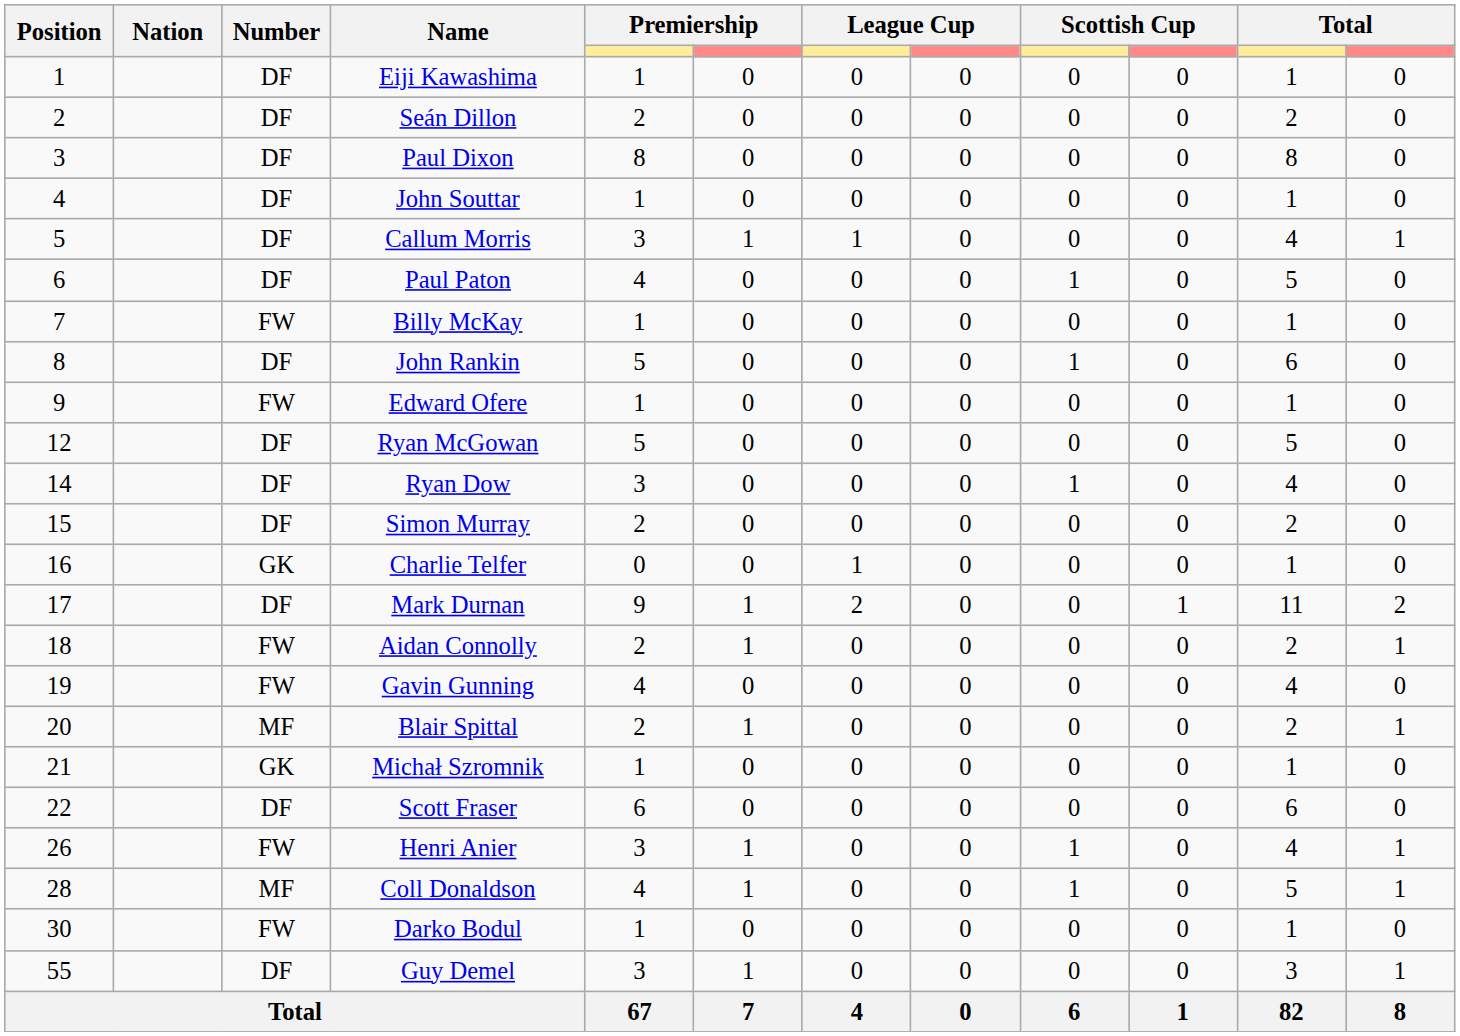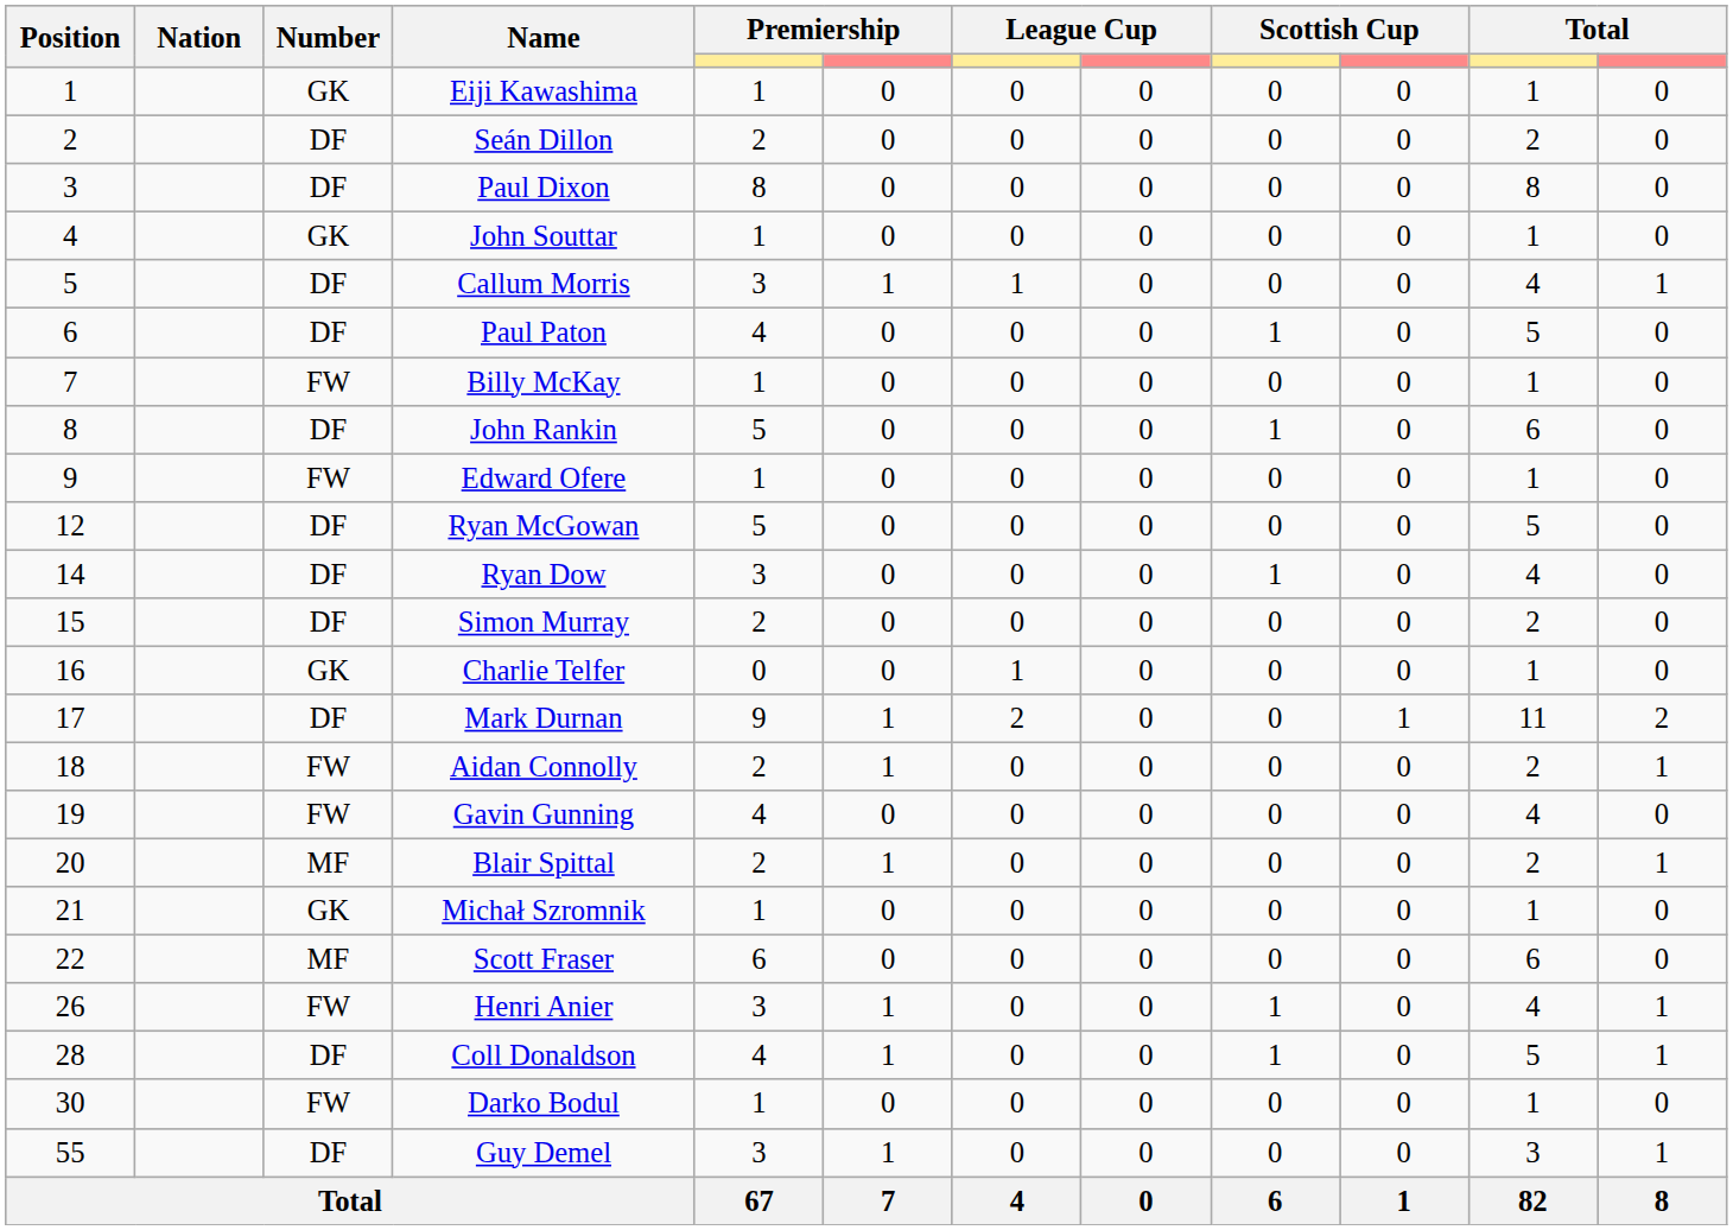 <table class="wikitable" style="font-size: 95%; text-align: center;">
 <tr>
 <th rowspan=2 width=60>Position</th>
 <th rowspan=2 width=60>Nation</th>
 <th rowspan=2 width=60>Number</th>
 <th rowspan=2 width=150>Name</th>
 <th colspan=2>Premiership</th>
 <th colspan=2>League Cup</th>
 <th colspan=2>Scottish Cup</th>
 <th colspan=2>Total</th>
 </tr>
 <tr>
 <th style="width:60px; background:#fe9;"></th>
 <th style="width:60px; background:#ff8888;"></th>
 <th style="width:60px; background:#fe9;"></th>
 <th style="width:60px; background:#ff8888;"></th>
 <th style="width:60px; background:#fe9;"></th>
 <th style="width:60px; background:#ff8888;"></th>
 <th style="width:60px; background:#fe9;"></th>
 <th style="width:60px; background:#ff8888;"></th>
 </tr>
 <tr>
 <td>1</td>
 <td></td>
-<td>DF</td>
+<td>GK</td>
 <td><a href='#'>Eiji Kawashima</a></td>
 <td>1</td>
 <td>0</td>
 <td>0</td>
 <td>0</td>
 <td>0</td>
 <td>0</td>
 <td>1</td>
 <td>0</td>
 </tr>
 <tr>
 <td>2</td>
 <td></td>
 <td>DF</td>
 <td><a href='#'>Seán Dillon</a></td>
 <td>2</td>
 <td>0</td>
 <td>0</td>
 <td>0</td>
 <td>0</td>
 <td>0</td>
 <td>2</td>
 <td>0</td>
 </tr>
 <tr>
 <td>3</td>
 <td></td>
 <td>DF</td>
 <td><a href='#'>Paul Dixon</a></td>
 <td>8</td>
 <td>0</td>
 <td>0</td>
 <td>0</td>
 <td>0</td>
 <td>0</td>
 <td>8</td>
 <td>0</td>
 </tr>
 <tr>
 <td>4</td>
 <td></td>
-<td>DF</td>
+<td>GK</td>
 <td><a href='#'>John Souttar</a></td>
 <td>1</td>
 <td>0</td>
 <td>0</td>
 <td>0</td>
 <td>0</td>
 <td>0</td>
 <td>1</td>
 <td>0</td>
 </tr>
 <tr>
 <td>5</td>
 <td></td>
 <td>DF</td>
 <td><a href='#'>Callum Morris</a></td>
 <td>3</td>
 <td>1</td>
 <td>1</td>
 <td>0</td>
 <td>0</td>
 <td>0</td>
 <td>4</td>
 <td>1</td>
 </tr>
 <tr>
 <td>6</td>
 <td></td>
 <td>DF</td>
 <td><a href='#'>Paul Paton</a></td>
 <td>4</td>
 <td>0</td>
 <td>0</td>
 <td>0</td>
 <td>1</td>
 <td>0</td>
 <td>5</td>
 <td>0</td>
 </tr>
 <tr>
 <td>7</td>
 <td></td>
 <td>FW</td>
 <td><a href='#'>Billy McKay</a></td>
 <td>1</td>
 <td>0</td>
 <td>0</td>
 <td>0</td>
 <td>0</td>
 <td>0</td>
 <td>1</td>
 <td>0</td>
 </tr>
 <tr>
 <td>8</td>
 <td></td>
 <td>DF</td>
 <td><a href='#'>John Rankin</a></td>
 <td>5</td>
 <td>0</td>
 <td>0</td>
 <td>0</td>
 <td>1</td>
 <td>0</td>
 <td>6</td>
 <td>0</td>
 </tr>
 <tr>
 <td>9</td>
 <td></td>
 <td>FW</td>
 <td><a href='#'>Edward Ofere</a></td>
 <td>1</td>
 <td>0</td>
 <td>0</td>
 <td>0</td>
 <td>0</td>
 <td>0</td>
 <td>1</td>
 <td>0</td>
 </tr>
 <tr>
 <td>12</td>
 <td></td>
 <td>DF</td>
 <td><a href='#'>Ryan McGowan</a></td>
 <td>5</td>
 <td>0</td>
 <td>0</td>
 <td>0</td>
 <td>0</td>
 <td>0</td>
 <td>5</td>
 <td>0</td>
 </tr>
 <tr>
 <td>14</td>
 <td></td>
 <td>DF</td>
 <td><a href='#'>Ryan Dow</a></td>
 <td>3</td>
 <td>0</td>
 <td>0</td>
 <td>0</td>
 <td>1</td>
 <td>0</td>
 <td>4</td>
 <td>0</td>
 </tr>
 <tr>
 <td>15</td>
 <td></td>
 <td>DF</td>
 <td><a href='#'>Simon Murray</a></td>
 <td>2</td>
 <td>0</td>
 <td>0</td>
 <td>0</td>
 <td>0</td>
 <td>0</td>
 <td>2</td>
 <td>0</td>
 </tr>
 <tr>
 <td>16</td>
 <td></td>
 <td>GK</td>
 <td><a href='#'>Charlie Telfer</a></td>
 <td>0</td>
 <td>0</td>
 <td>1</td>
 <td>0</td>
 <td>0</td>
 <td>0</td>
 <td>1</td>
 <td>0</td>
 </tr>
 <tr>
 <td>17</td>
 <td></td>
 <td>DF</td>
 <td><a href='#'>Mark Durnan</a></td>
 <td>9</td>
 <td>1</td>
 <td>2</td>
 <td>0</td>
 <td>0</td>
 <td>1</td>
 <td>11</td>
 <td>2</td>
 </tr>
 <tr>
 <td>18</td>
 <td></td>
 <td>FW</td>
 <td><a href='#'>Aidan Connolly</a></td>
 <td>2</td>
 <td>1</td>
 <td>0</td>
 <td>0</td>
 <td>0</td>
 <td>0</td>
 <td>2</td>
 <td>1</td>
 </tr>
 <tr>
 <td>19</td>
 <td></td>
 <td>FW</td>
 <td><a href='#'>Gavin Gunning</a></td>
 <td>4</td>
 <td>0</td>
 <td>0</td>
 <td>0</td>
 <td>0</td>
 <td>0</td>
 <td>4</td>
 <td>0</td>
 </tr>
 <tr>
 <td>20</td>
 <td></td>
 <td>MF</td>
 <td><a href='#'>Blair Spittal</a></td>
 <td>2</td>
 <td>1</td>
 <td>0</td>
 <td>0</td>
 <td>0</td>
 <td>0</td>
 <td>2</td>
 <td>1</td>
 </tr>
 <tr>
 <td>21</td>
 <td></td>
 <td>GK</td>
 <td><a href='#'>Michał Szromnik</a></td>
 <td>1</td>
 <td>0</td>
 <td>0</td>
 <td>0</td>
 <td>0</td>
 <td>0</td>
 <td>1</td>
 <td>0</td>
 </tr>
 <tr>
 <td>22</td>
 <td></td>
-<td>DF</td>
+<td>MF</td>
 <td><a href='#'>Scott Fraser</a></td>
 <td>6</td>
 <td>0</td>
 <td>0</td>
 <td>0</td>
 <td>0</td>
 <td>0</td>
 <td>6</td>
 <td>0</td>
 </tr>
 <tr>
 <td>26</td>
 <td></td>
 <td>FW</td>
 <td><a href='#'>Henri Anier</a></td>
 <td>3</td>
 <td>1</td>
 <td>0</td>
 <td>0</td>
 <td>1</td>
 <td>0</td>
 <td>4</td>
 <td>1</td>
 </tr>
 <tr>
 <td>28</td>
 <td></td>
-<td>MF</td>
+<td>DF</td>
 <td><a href='#'>Coll Donaldson</a></td>
 <td>4</td>
 <td>1</td>
 <td>0</td>
 <td>0</td>
 <td>1</td>
 <td>0</td>
 <td>5</td>
 <td>1</td>
 </tr>
 <tr>
 <td>30</td>
 <td></td>
 <td>FW</td>
 <td><a href='#'>Darko Bodul</a></td>
 <td>1</td>
 <td>0</td>
 <td>0</td>
 <td>0</td>
 <td>0</td>
 <td>0</td>
 <td>1</td>
 <td>0</td>
 </tr>
 <tr>
 <td>55</td>
 <td></td>
 <td>DF</td>
 <td><a href='#'>Guy Demel</a></td>
 <td>3</td>
 <td>1</td>
 <td>0</td>
 <td>0</td>
 <td>0</td>
 <td>0</td>
 <td>3</td>
 <td>1</td>
 </tr>
 <tr>
 <th colspan=4>Total</th>
 <th>67</th>
 <th>7</th>
 <th>4</th>
 <th>0</th>
 <th>6</th>
 <th>1</th>
 <th>82</th>
 <th>8</th>
 </tr>
 </table>
